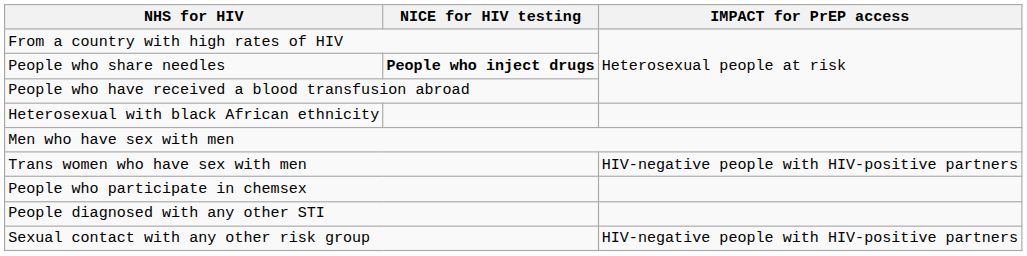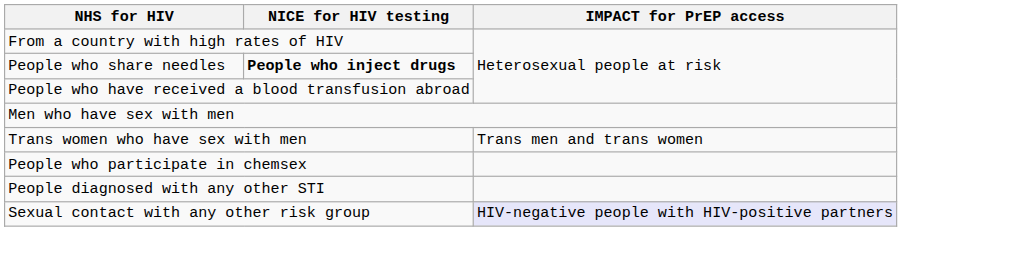 <table class="wikitable">
 <tr>
 <th>NHS for HIV</th>
 <th>NICE for HIV testing</th>
 <th>IMPACT for PrEP access</th>
 </tr>
 <tr>
 <td colspan="2">From a country with high rates of HIV</td>
 <td rowspan="3">Heterosexual people at risk</td>
 </tr>
 <tr>
 <td>People who share needles</td>
 <td><strong>People who inject drugs</strong></td>
 </tr>
 <tr>
 <td colspan="2">People who have received a blood transfusion abroad</td>
 </tr>
 <tr>
-<td>Heterosexual with black African ethnicity</td>
-<td></td>
-<td></td>
-</tr>
-<tr>
 <td colspan="3">Men who have sex with men</td>
 </tr>
 <tr>
 <td colspan="2">Trans women who have sex with men</td>
-<td>HIV-negative people with HIV-positive partners</td>
+<td>Trans men and trans women</td>
 </tr>
 <tr>
 <td colspan="2">People who participate in chemsex</td>
 <td></td>
 </tr>
 <tr>
 <td colspan="2">People diagnosed with any other STI</td>
 <td></td>
 </tr>
 <tr>
 <td colspan="2">Sexual contact with any other risk group</td>
-<td>HIV-negative people with HIV-positive partners</td>
+<td style="background: lavender;">HIV-negative people with HIV-positive partners</td>
 </tr>
 </table>
